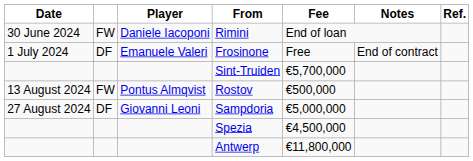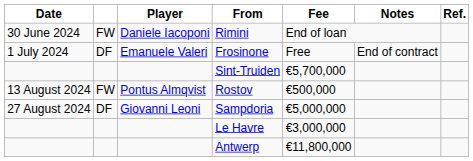 <table class="wikitable plainrowheaders">
 <tr>
 <th style="background:white; color:black; text-align:center;"><strong>Date</strong></th>
 <th style="background:white; color:black; text-align:center;"><strong></strong></th>
 <th style="background:white; color:black; text-align:center;"><strong>Player</strong></th>
 <th style="background:white; color:black; text-align:center;"><strong>From</strong></th>
 <th style="background:white; color:black; text-align:center;"><strong>Fee</strong></th>
 <th style="background:white; color:black; text-align:center;"><strong>Notes</strong></th>
 <th style="background:white; color:black; text-align:center;"><strong>Ref.</strong></th>
 </tr>
 <tr>
 <td>30 June 2024</td>
 <td>FW</td>
 <td> <a href='#'>Daniele Iacoponi</a></td>
 <td> <a href='#'>Rimini</a></td>
 <td colspan="2">End of loan</td>
 <td></td>
 </tr>
 <tr>
 <td>1 July 2024</td>
 <td>DF</td>
 <td> <a href='#'>Emanuele Valeri</a></td>
 <td> <a href='#'>Frosinone</a></td>
 <td>Free</td>
 <td>End of contract</td>
 <td></td>
 </tr>
 <tr>
 <td></td>
 <td align="center"></td>
 <td></td>
 <td> <a href='#'>Sint-Truiden</a></td>
 <td>€5,700,000</td>
 <td></td>
 <td></td>
 </tr>
 <tr>
 <td>13 August 2024</td>
 <td>FW</td>
 <td> <a href='#'>Pontus Almqvist</a></td>
 <td> <a href='#'>Rostov</a></td>
 <td>€500,000</td>
 <td></td>
 <td></td>
 </tr>
 <tr>
 <td>27 August 2024</td>
 <td>DF</td>
 <td> <a href='#'>Giovanni Leoni</a></td>
 <td> <a href='#'>Sampdoria</a></td>
 <td>€5,000,000</td>
 <td></td>
 <td></td>
 </tr>
 <tr>
 <td></td>
 <td align="center"></td>
 <td></td>
-<td> <a href='#'>Spezia</a></td>
-<td>€4,500,000</td>
+<td> <a href='#'>Le Havre</a></td>
+<td>€3,000,000</td>
 <td></td>
 <td></td>
 </tr>
 <tr>
 <td></td>
 <td align="center"></td>
 <td></td>
 <td> <a href='#'>Antwerp</a></td>
 <td>€11,800,000</td>
 <td></td>
 <td></td>
 </tr>
 </table>
